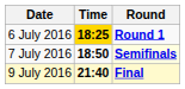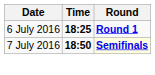 <table class="wikitable">
 <tr>
 <th>Date</th>
 <th>Time</th>
 <th>Round</th>
 </tr>
 <tr>
 <td>6 July 2016</td>
-<td style="background: gold;"><strong>18:25</strong></td>
+<td><strong>18:25</strong></td>
 <td><strong><a href='#'>Round 1</a></strong></td>
 </tr>
 <tr>
 <td>7 July 2016</td>
 <td><strong>18:50</strong></td>
 <td style="background: lightyellow;"><strong><a href='#'>Semifinals</a></strong></td>
 </tr>
-<tr style=background:lemonchiffon>
-<td>9 July 2016</td>
-<td><strong>21:40</strong></td>
-<td><strong><a href='#'>Final</a></strong></td>
-</tr>
 </table>
